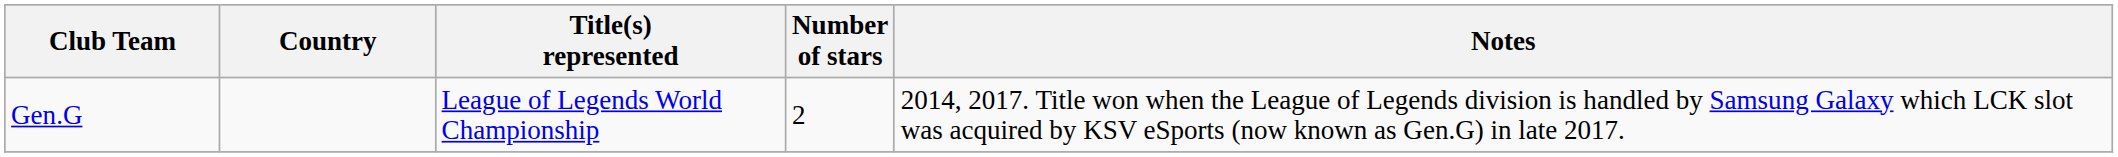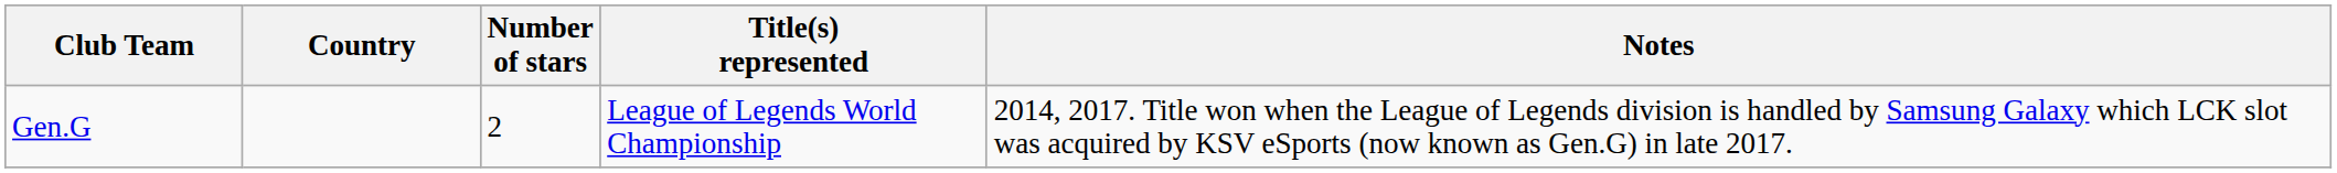 <table class="wikitable sortable">
 <tr>
 <th width=120>Club Team</th>
 <th width=120>Country</th>
+<th>Number<br>of stars</th>
 <th width=200>Title(s)<br>represented</th>
-<th>Number<br>of stars</th>
 <th class="unsortable">Notes</th>
 </tr>
 <tr>
 <td><a href='#'>Gen.G</a></td>
 <td></td>
+<td>2</td>
 <td><a href='#'>League of Legends World Championship</a></td>
-<td>2</td>
 <td>2014, 2017. Title won when the League of Legends division is handled by <a href='#'>Samsung Galaxy</a> which LCK slot was acquired by KSV eSports (now known as Gen.G) in late 2017.</td>
 </tr>
 </table>
